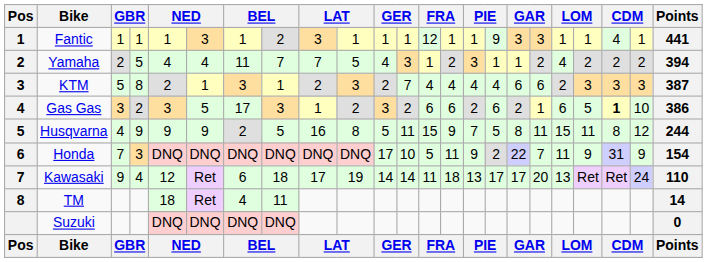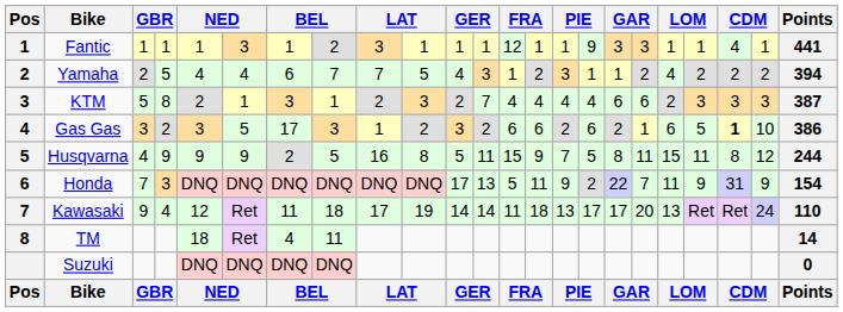 <table class="wikitable" style="font-size: 80%; text-align:center">
 <tr valign="top">
 <th valign="middle">Pos</th>
 <th valign="middle">Bike</th>
 <th colspan=2><a href='#'>GBR</a><br></th>
 <th colspan=2><a href='#'>NED</a><br></th>
 <th colspan=2><a href='#'>BEL</a><br></th>
 <th colspan=2><a href='#'>LAT</a><br></th>
 <th colspan=2><a href='#'>GER</a><br></th>
 <th colspan=2><a href='#'>FRA</a><br></th>
 <th colspan=2><a href='#'>PIE</a><br></th>
 <th colspan=2><a href='#'>GAR</a><br></th>
 <th colspan=2><a href='#'>LOM</a><br></th>
 <th colspan=2><a href='#'>CDM</a><br></th>
 <th valign="middle">Points</th>
 </tr>
 <tr>
 <th>1</th>
 <td><a href='#'>Fantic</a></td>
 <td style="background:#ffffbf;">1</td>
 <td style="background:#ffffbf;">1</td>
 <td style="background:#ffffbf;">1</td>
 <td style="background:#ffdf9f;">3</td>
 <td style="background:#ffffbf;">1</td>
 <td style="background:#dfdfdf;">2</td>
 <td style="background:#ffdf9f;">3</td>
 <td style="background:#ffffbf;">1</td>
 <td style="background:#ffffbf;">1</td>
 <td style="background:#ffffbf;">1</td>
 <td style="background:#dfffdf;">12</td>
 <td style="background:#ffffbf;">1</td>
 <td style="background:#ffffbf;">1</td>
 <td style="background:#dfffdf;">9</td>
 <td style="background:#ffdf9f;">3</td>
 <td style="background:#ffdf9f;">3</td>
 <td style="background:#ffffbf;">1</td>
 <td style="background:#ffffbf;">1</td>
 <td style="background:#dfffdf;">4</td>
 <td style="background:#ffffbf;">1</td>
 <th>441</th>
 </tr>
 <tr>
 <th>2</th>
 <td><a href='#'>Yamaha</a></td>
 <td style="background:#dfdfdf;">2</td>
 <td style="background:#dfffdf;">5</td>
 <td style="background:#dfffdf;">4</td>
 <td style="background:#dfffdf;">4</td>
-<td style="background:#dfffdf;">11</td>
+<td style="background:#dfffdf;">6</td>
 <td style="background:#dfffdf;">7</td>
 <td style="background:#dfffdf;">7</td>
 <td style="background:#dfffdf;">5</td>
 <td style="background:#dfffdf;">4</td>
 <td style="background:#ffdf9f;">3</td>
 <td style="background:#ffffbf;">1</td>
 <td style="background:#dfdfdf;">2</td>
 <td style="background:#ffdf9f;">3</td>
 <td style="background:#ffffbf;">1</td>
 <td style="background:#ffffbf;">1</td>
 <td style="background:#dfdfdf;">2</td>
 <td style="background:#dfffdf;">4</td>
 <td style="background:#dfdfdf;">2</td>
 <td style="background:#dfdfdf;">2</td>
 <td style="background:#dfdfdf;">2</td>
 <th>394</th>
 </tr>
 <tr>
 <th>3</th>
 <td><a href='#'>KTM</a></td>
 <td style="background:#dfffdf;">5</td>
 <td style="background:#dfffdf;">8</td>
 <td style="background:#dfdfdf;">2</td>
 <td style="background:#ffffbf;">1</td>
 <td style="background:#ffdf9f;">3</td>
 <td style="background:#ffffbf;">1</td>
 <td style="background:#dfdfdf;">2</td>
 <td style="background:#ffdf9f;">3</td>
 <td style="background:#dfdfdf;">2</td>
 <td style="background:#dfffdf;">7</td>
 <td style="background:#dfffdf;">4</td>
 <td style="background:#dfffdf;">4</td>
 <td style="background:#dfffdf;">4</td>
 <td style="background:#dfffdf;">4</td>
 <td style="background:#dfffdf;">6</td>
 <td style="background:#dfffdf;">6</td>
 <td style="background:#dfdfdf;">2</td>
 <td style="background:#ffdf9f;">3</td>
 <td style="background:#ffdf9f;">3</td>
 <td style="background:#ffdf9f;">3</td>
 <th>387</th>
 </tr>
 <tr>
 <th>4</th>
 <td><a href='#'>Gas Gas</a></td>
 <td style="background:#ffdf9f;">3</td>
 <td style="background:#dfdfdf;">2</td>
 <td style="background:#ffdf9f;">3</td>
 <td style="background:#dfffdf;">5</td>
 <td style="background:#dfffdf;">17</td>
 <td style="background:#ffdf9f;">3</td>
 <td style="background:#ffffbf;">1</td>
 <td style="background:#dfdfdf;">2</td>
 <td style="background:#ffdf9f;">3</td>
 <td style="background:#dfdfdf;">2</td>
 <td style="background:#dfffdf;">6</td>
 <td style="background:#dfffdf;">6</td>
 <td style="background:#dfdfdf;">2</td>
 <td style="background:#dfffdf;">6</td>
 <td style="background:#dfdfdf;">2</td>
 <td style="background:#ffffbf;">1</td>
 <td style="background:#dfffdf;">6</td>
 <td style="background:#dfffdf;">5</td>
 <td style="background:#ffffbf;"><strong>1</strong></td>
 <td style="background:#dfffdf;">10</td>
 <th>386</th>
 </tr>
 <tr>
 <th>5</th>
 <td><a href='#'>Husqvarna</a></td>
 <td style="background:#dfffdf;">4</td>
 <td style="background:#dfffdf;">9</td>
 <td style="background:#dfffdf;">9</td>
 <td style="background:#dfffdf;">9</td>
 <td style="background:#dfdfdf;">2</td>
 <td style="background:#dfffdf;">5</td>
 <td style="background:#dfffdf;">16</td>
 <td style="background:#dfffdf;">8</td>
 <td style="background:#dfffdf;">5</td>
 <td style="background:#dfffdf;">11</td>
 <td style="background:#dfffdf;">15</td>
 <td style="background:#dfffdf;">9</td>
 <td style="background:#dfffdf;">7</td>
 <td style="background:#dfffdf;">5</td>
 <td style="background:#dfffdf;">8</td>
 <td style="background:#dfffdf;">11</td>
 <td style="background:#dfffdf;">15</td>
 <td style="background:#dfffdf;">11</td>
 <td style="background:#dfffdf;">8</td>
 <td style="background:#dfffdf;">12</td>
 <th>244</th>
 </tr>
 <tr>
 <th>6</th>
 <td><a href='#'>Honda</a></td>
 <td style="background:#dfffdf;">7</td>
 <td style="background:#ffdf9f;">3</td>
 <td style="background:#ffcfcf;">DNQ</td>
 <td style="background:#ffcfcf;">DNQ</td>
 <td style="background:#ffcfcf;">DNQ</td>
 <td style="background:#ffcfcf;">DNQ</td>
 <td style="background:#ffcfcf;">DNQ</td>
 <td style="background:#ffcfcf;">DNQ</td>
 <td style="background:#dfffdf;">17</td>
-<td style="background:#dfffdf;">10</td>
+<td style="background:#dfffdf;">13</td>
 <td style="background:#dfffdf;">5</td>
 <td style="background:#dfffdf;">11</td>
 <td style="background:#dfffdf;">9</td>
 <td style="background:#dfdfdf;">2</td>
 <td style="background:#cfcfff;">22</td>
 <td style="background:#dfffdf;">7</td>
 <td style="background:#dfffdf;">11</td>
 <td style="background:#dfffdf;">9</td>
 <td style="background:#cfcfff;">31</td>
 <td style="background:#dfffdf;">9</td>
 <th>154</th>
 </tr>
 <tr>
 <th>7</th>
 <td><a href='#'>Kawasaki</a></td>
 <td style="background:#dfffdf;">9</td>
 <td style="background:#dfffdf;">4</td>
 <td style="background:#dfffdf;">12</td>
 <td style="background:#efcfff;">Ret</td>
-<td style="background:#dfffdf;">6</td>
+<td style="background:#dfffdf;">11</td>
 <td style="background:#dfffdf;">18</td>
 <td style="background:#dfffdf;">17</td>
 <td style="background:#dfffdf;">19</td>
 <td style="background:#dfffdf;">14</td>
 <td style="background:#dfffdf;">14</td>
 <td style="background:#dfffdf;">11</td>
 <td style="background:#dfffdf;">18</td>
 <td style="background:#dfffdf;">13</td>
 <td style="background:#dfffdf;">17</td>
 <td style="background:#dfffdf;">17</td>
 <td style="background:#dfffdf;">20</td>
 <td style="background:#dfffdf;">13</td>
 <td style="background:#efcfff;">Ret</td>
 <td style="background:#efcfff;">Ret</td>
 <td style="background:#cfcfff;">24</td>
 <th>110</th>
 </tr>
 <tr>
 <th>8</th>
 <td><a href='#'>TM</a></td>
 <td></td>
 <td></td>
 <td style="background:#dfffdf;">18</td>
 <td style="background:#efcfff;">Ret</td>
 <td style="background:#dfffdf;">4</td>
 <td style="background:#dfffdf;">11</td>
 <td></td>
 <td></td>
 <td></td>
 <td></td>
 <td></td>
 <td></td>
 <td></td>
 <td></td>
 <td></td>
 <td></td>
 <td></td>
 <td></td>
 <td></td>
 <td></td>
 <th>14</th>
 </tr>
 <tr>
 <th></th>
 <td><a href='#'>Suzuki</a></td>
 <td></td>
 <td></td>
 <td style="background:#ffcfcf;">DNQ</td>
 <td style="background:#ffcfcf;">DNQ</td>
 <td style="background:#ffcfcf;">DNQ</td>
 <td style="background:#ffcfcf;">DNQ</td>
 <td></td>
 <td></td>
 <td></td>
 <td></td>
 <td></td>
 <td></td>
 <td></td>
 <td></td>
 <td></td>
 <td></td>
 <td></td>
 <td></td>
 <td></td>
 <td></td>
 <th>0</th>
 </tr>
 <tr valign="top">
 <th valign="middle">Pos</th>
 <th valign="middle">Bike</th>
 <th colspan=2><a href='#'>GBR</a><br></th>
 <th colspan=2><a href='#'>NED</a><br></th>
 <th colspan=2><a href='#'>BEL</a><br></th>
 <th colspan=2><a href='#'>LAT</a><br></th>
 <th colspan=2><a href='#'>GER</a><br></th>
 <th colspan=2><a href='#'>FRA</a><br></th>
 <th colspan=2><a href='#'>PIE</a><br></th>
 <th colspan=2><a href='#'>GAR</a><br></th>
 <th colspan=2><a href='#'>LOM</a><br></th>
 <th colspan=2><a href='#'>CDM</a><br></th>
 <th valign="middle">Points</th>
 </tr>
 </table>
